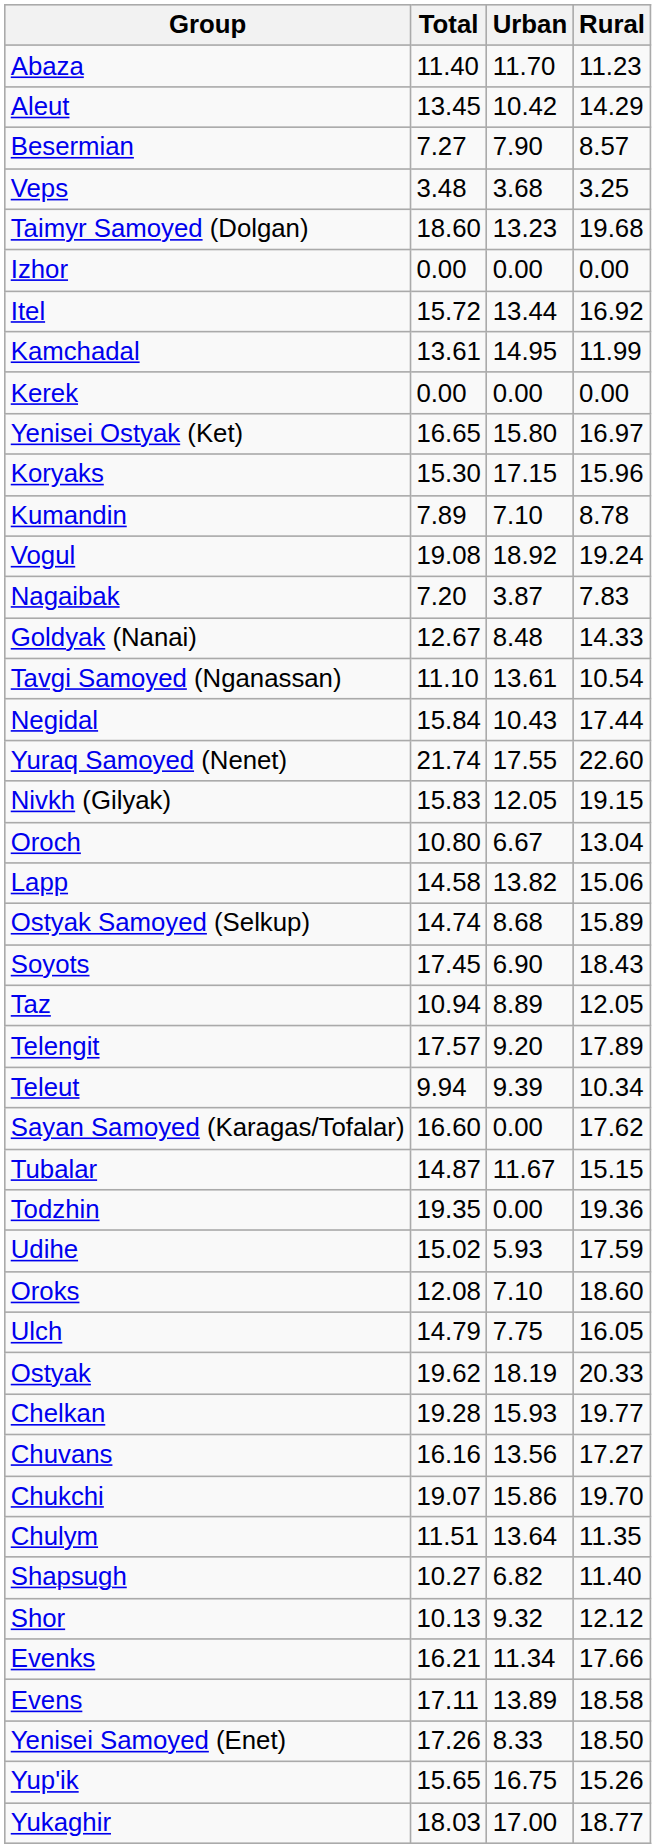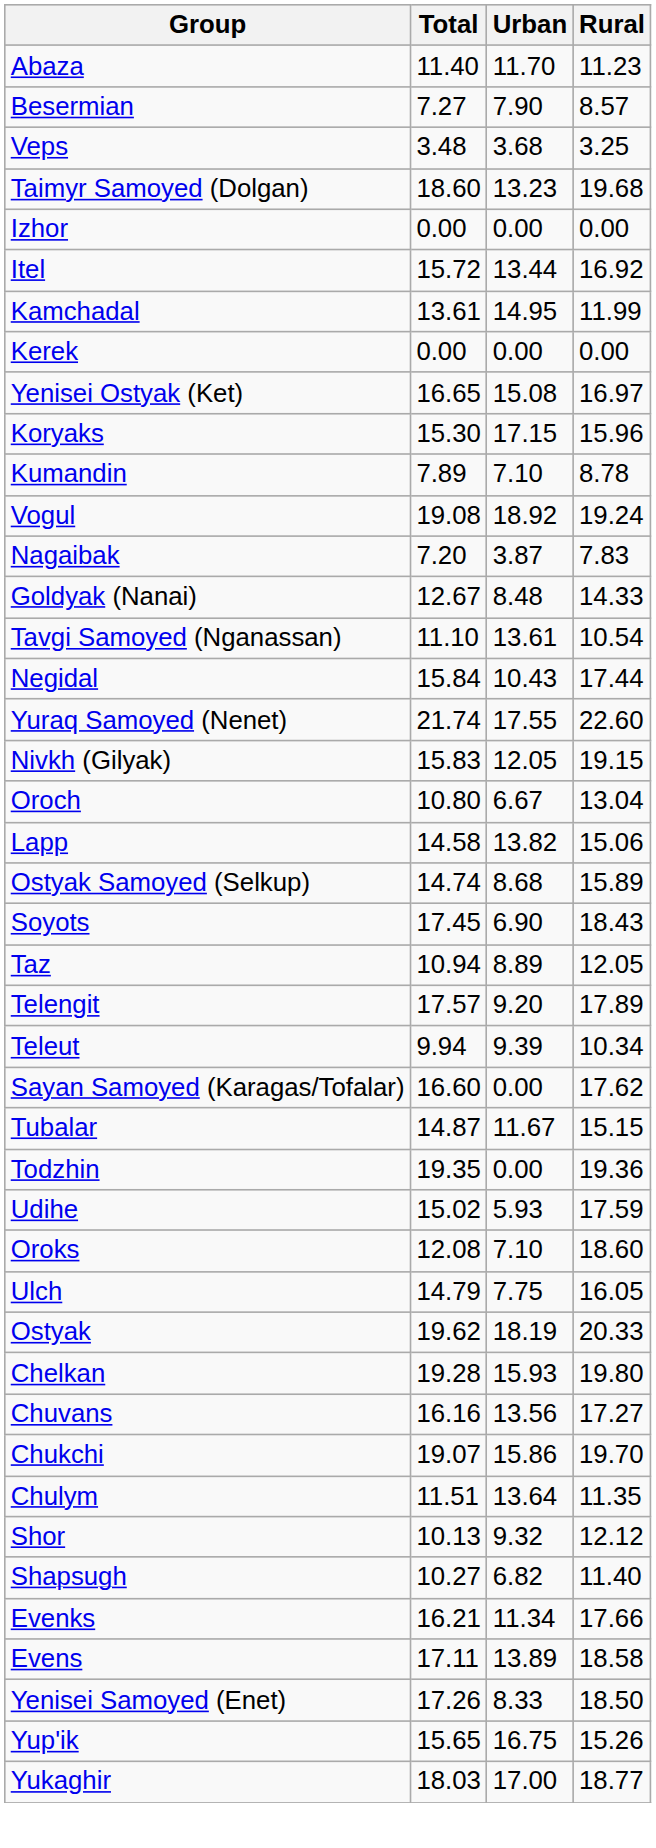 <table class = "wikitable sortable">
 <tr>
 <th>Group</th>
 <th>Total</th>
 <th>Urban</th>
 <th>Rural</th>
 </tr>
 <tr --->
 <td><a href='#'>Abaza</a></td>
 <td>11.40</td>
 <td>11.70</td>
 <td>11.23</td>
-</tr>
-<tr --->
-<td><a href='#'>Aleut</a></td>
-<td>13.45</td>
-<td>10.42</td>
-<td>14.29</td>
 </tr>
 <tr --->
 <td><a href='#'>Besermian</a></td>
 <td>7.27</td>
 <td>7.90</td>
 <td>8.57</td>
 </tr>
 <tr --->
 <td><a href='#'>Veps</a></td>
 <td>3.48</td>
 <td>3.68</td>
 <td>3.25</td>
 </tr>
 <tr --->
 <td><a href='#'>Taimyr Samoyed</a> (Dolgan)</td>
 <td>18.60</td>
 <td>13.23</td>
 <td>19.68</td>
 </tr>
 <tr --->
 <td><a href='#'>Izhor</a></td>
 <td>0.00</td>
 <td>0.00</td>
 <td>0.00</td>
 </tr>
 <tr --->
 <td><a href='#'>Itel</a></td>
 <td>15.72</td>
 <td>13.44</td>
 <td>16.92</td>
 </tr>
 <tr --->
 <td><a href='#'>Kamchadal</a></td>
 <td>13.61</td>
 <td>14.95</td>
 <td>11.99</td>
 </tr>
 <tr --->
 <td><a href='#'>Kerek</a></td>
 <td>0.00</td>
 <td>0.00</td>
 <td>0.00</td>
 </tr>
 <tr --->
 <td><a href='#'>Yenisei Ostyak</a> (Ket)</td>
 <td>16.65</td>
-<td>15.80</td>
+<td>15.08</td>
 <td>16.97</td>
 </tr>
 <tr --->
 <td><a href='#'>Koryaks</a></td>
 <td>15.30</td>
 <td>17.15</td>
 <td>15.96</td>
 </tr>
 <tr --->
 <td><a href='#'>Kumandin</a></td>
 <td>7.89</td>
 <td>7.10</td>
 <td>8.78</td>
 </tr>
 <tr --->
 <td><a href='#'>Vogul</a></td>
 <td>19.08</td>
 <td>18.92</td>
 <td>19.24</td>
 </tr>
 <tr --->
 <td><a href='#'>Nagaibak</a></td>
 <td>7.20</td>
 <td>3.87</td>
 <td>7.83</td>
 </tr>
 <tr --->
 <td><a href='#'>Goldyak</a> (Nanai)</td>
 <td>12.67</td>
 <td>8.48</td>
 <td>14.33</td>
 </tr>
 <tr --->
 <td><a href='#'>Tavgi Samoyed</a> (Nganassan)</td>
 <td>11.10</td>
 <td>13.61</td>
 <td>10.54</td>
 </tr>
 <tr --->
 <td><a href='#'>Negidal</a></td>
 <td>15.84</td>
 <td>10.43</td>
 <td>17.44</td>
 </tr>
 <tr --->
 <td><a href='#'>Yuraq Samoyed</a> (Nenet)</td>
 <td>21.74</td>
 <td>17.55</td>
 <td>22.60</td>
 </tr>
 <tr --->
 <td><a href='#'>Nivkh</a> (Gilyak)</td>
 <td>15.83</td>
 <td>12.05</td>
 <td>19.15</td>
 </tr>
 <tr --->
 <td><a href='#'>Oroch</a></td>
 <td>10.80</td>
 <td>6.67</td>
 <td>13.04</td>
 </tr>
 <tr --->
 <td><a href='#'>Lapp</a></td>
 <td>14.58</td>
 <td>13.82</td>
 <td>15.06</td>
 </tr>
 <tr --->
 <td><a href='#'>Ostyak Samoyed</a> (Selkup)</td>
 <td>14.74</td>
 <td>8.68</td>
 <td>15.89</td>
 </tr>
 <tr --->
 <td><a href='#'>Soyots</a></td>
 <td>17.45</td>
 <td>6.90</td>
 <td>18.43</td>
 </tr>
 <tr --->
 <td><a href='#'>Taz</a></td>
 <td>10.94</td>
 <td>8.89</td>
 <td>12.05</td>
 </tr>
 <tr --->
 <td><a href='#'>Telengit</a></td>
 <td>17.57</td>
 <td>9.20</td>
 <td>17.89</td>
 </tr>
 <tr --->
 <td><a href='#'>Teleut</a></td>
 <td>9.94</td>
 <td>9.39</td>
 <td>10.34</td>
 </tr>
 <tr --->
 <td><a href='#'>Sayan Samoyed</a> (Karagas/Tofalar)</td>
 <td>16.60</td>
 <td>0.00</td>
 <td>17.62</td>
 </tr>
 <tr --->
 <td><a href='#'>Tubalar</a></td>
 <td>14.87</td>
 <td>11.67</td>
 <td>15.15</td>
 </tr>
 <tr --->
 <td><a href='#'>Todzhin</a></td>
 <td>19.35</td>
 <td>0.00</td>
 <td>19.36</td>
 </tr>
 <tr --->
 <td><a href='#'>Udihe</a></td>
 <td>15.02</td>
 <td>5.93</td>
 <td>17.59</td>
 </tr>
 <tr --->
 <td><a href='#'>Oroks</a></td>
 <td>12.08</td>
 <td>7.10</td>
 <td>18.60</td>
 </tr>
 <tr --->
 <td><a href='#'>Ulch</a></td>
 <td>14.79</td>
 <td>7.75</td>
 <td>16.05</td>
 </tr>
 <tr --->
 <td><a href='#'>Ostyak</a></td>
 <td>19.62</td>
 <td>18.19</td>
 <td>20.33</td>
 </tr>
 <tr --->
 <td><a href='#'>Chelkan</a></td>
 <td>19.28</td>
 <td>15.93</td>
-<td>19.77</td>
+<td>19.80</td>
 </tr>
 <tr --->
 <td><a href='#'>Chuvans</a></td>
 <td>16.16</td>
 <td>13.56</td>
 <td>17.27</td>
 </tr>
 <tr --->
 <td><a href='#'>Chukchi</a></td>
 <td>19.07</td>
 <td>15.86</td>
 <td>19.70</td>
 </tr>
 <tr --->
 <td><a href='#'>Chulym</a></td>
 <td>11.51</td>
 <td>13.64</td>
 <td>11.35</td>
 </tr>
 <tr --->
+<td><a href='#'>Shor</a></td>
+<td>10.13</td>
+<td>9.32</td>
+<td>12.12</td>
+</tr>
+<tr --->
 <td><a href='#'>Shapsugh</a></td>
 <td>10.27</td>
 <td>6.82</td>
 <td>11.40</td>
-</tr>
-<tr --->
-<td><a href='#'>Shor</a></td>
-<td>10.13</td>
-<td>9.32</td>
-<td>12.12</td>
 </tr>
 <tr --->
 <td><a href='#'>Evenks</a></td>
 <td>16.21</td>
 <td>11.34</td>
 <td>17.66</td>
 </tr>
 <tr --->
 <td><a href='#'>Evens</a></td>
 <td>17.11</td>
 <td>13.89</td>
 <td>18.58</td>
 </tr>
 <tr --->
 <td><a href='#'>Yenisei Samoyed</a> (Enet)</td>
 <td>17.26</td>
 <td>8.33</td>
 <td>18.50</td>
 </tr>
 <tr --->
 <td><a href='#'>Yup'ik</a></td>
 <td>15.65</td>
 <td>16.75</td>
 <td>15.26</td>
 </tr>
 <tr --->
 <td><a href='#'>Yukaghir</a></td>
 <td>18.03</td>
 <td>17.00</td>
 <td>18.77</td>
 </tr>
 <tr --->
 </tr>
 </table>
